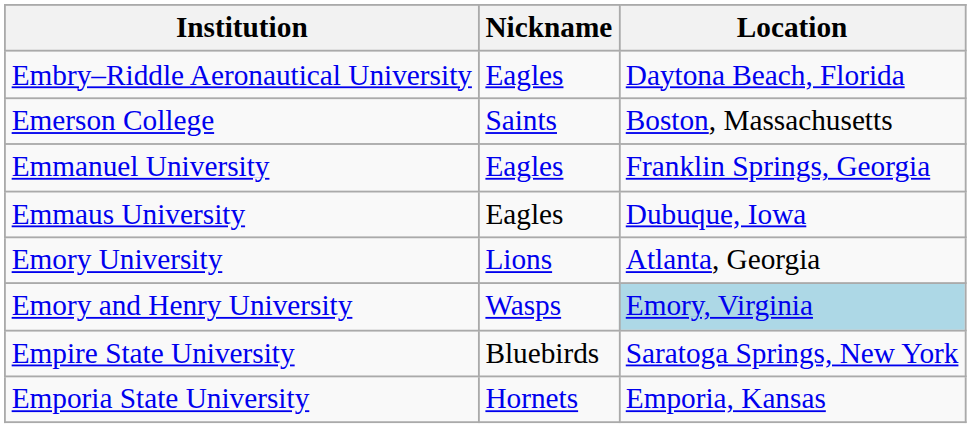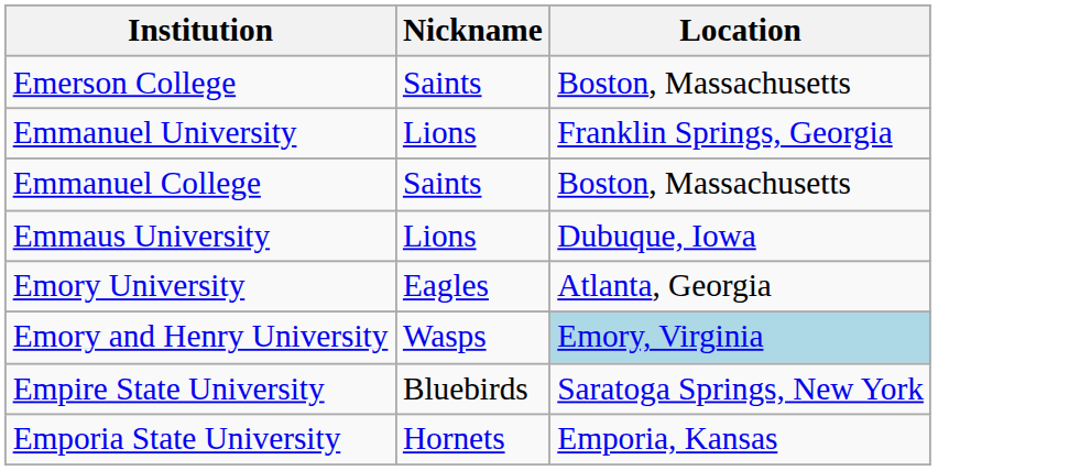 <table class="wikitable">
 <tr>
 <th>Institution</th>
 <th>Nickname</th>
 <th>Location</th>
-</tr>
-<tr>
-<td><a href='#'>Embry–Riddle Aeronautical University</a></td>
-<td><a href='#'>Eagles</a></td>
-<td><a href='#'>Daytona Beach, Florida</a></td>
 </tr>
 <tr>
 <td><a href='#'>Emerson College</a></td>
 <td><a href='#'>Saints</a></td>
 <td><a href='#'>Boston</a>, Massachusetts</td>
 </tr>
 <tr>
 <td><a href='#'>Emmanuel University</a></td>
-<td><a href='#'>Eagles</a></td>
+<td><a href='#'>Lions</a></td>
 <td><a href='#'>Franklin Springs, Georgia</a></td>
 </tr>
 <tr>
+<td><a href='#'>Emmanuel College</a></td>
+<td><a href='#'>Saints</a></td>
+<td><a href='#'>Boston</a>, Massachusetts</td>
+</tr>
+<tr>
 <td><a href='#'>Emmaus University</a></td>
-<td>Eagles</td>
+<td><a href='#'>Lions</a></td>
 <td><a href='#'>Dubuque, Iowa</a></td>
 </tr>
 <tr>
 <td><a href='#'>Emory University</a></td>
-<td><a href='#'>Lions</a></td>
+<td><a href='#'>Eagles</a></td>
 <td><a href='#'>Atlanta</a>, Georgia</td>
 </tr>
 <tr>
 <td><a href='#'>Emory and Henry University</a></td>
 <td><a href='#'>Wasps</a></td>
 <td style="background: lightblue;"><a href='#'>Emory, Virginia</a></td>
 </tr>
 <tr>
 <td><a href='#'>Empire State University</a></td>
 <td>Bluebirds</td>
 <td><a href='#'>Saratoga Springs, New York</a></td>
 </tr>
 <tr>
 <td><a href='#'>Emporia State University</a></td>
 <td><a href='#'>Hornets</a></td>
 <td><a href='#'>Emporia, Kansas</a></td>
 </tr>
 </table>
